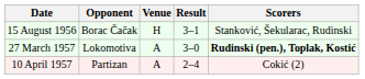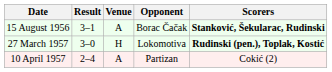 <table class="wikitable sortable" style="font-size:100%; text-align:center">
 <tr>
 <th>Date</th>
+<th>Result</th>
+<th>Venue</th>
 <th>Opponent</th>
-<th>Venue</th>
-<th>Result</th>
 <th>Scorers</th>
 </tr>
 <tr bgcolor = "#EEFFEE">
 <td>15 August 1956</td>
+<td>3–1</td>
+<td>A</td>
 <td>Borac Čačak</td>
-<td>H</td>
-<td>3–1</td>
-<td>Stanković, Šekularac, Rudinski</td>
+<td><strong>Stanković, Šekularac, Rudinski</strong></td>
 </tr>
 <tr bgcolor = "#EEFFEE">
 <td>27 March 1957</td>
+<td>3–0</td>
+<td>H</td>
 <td>Lokomotiva</td>
-<td>A</td>
-<td>3–0</td>
 <td><strong>Rudinski (pen.), Toplak, Kostić</strong></td>
 </tr>
 <tr bgcolor = "#FFEEEE">
 <td>10 April 1957</td>
+<td>2–4</td>
+<td>A</td>
 <td>Partizan</td>
-<td>A</td>
-<td>2–4</td>
 <td>Cokić (2)</td>
 </tr>
 </table>
